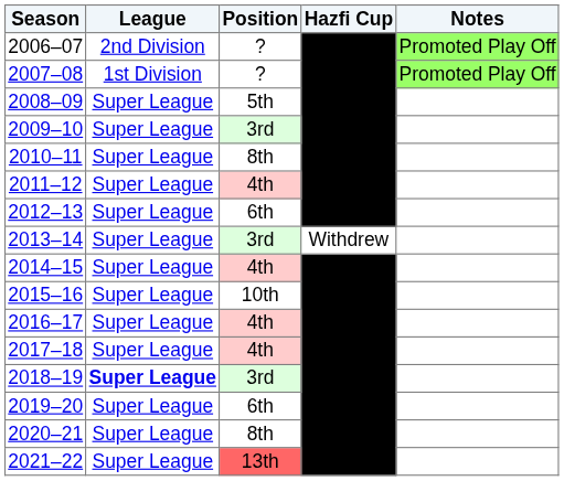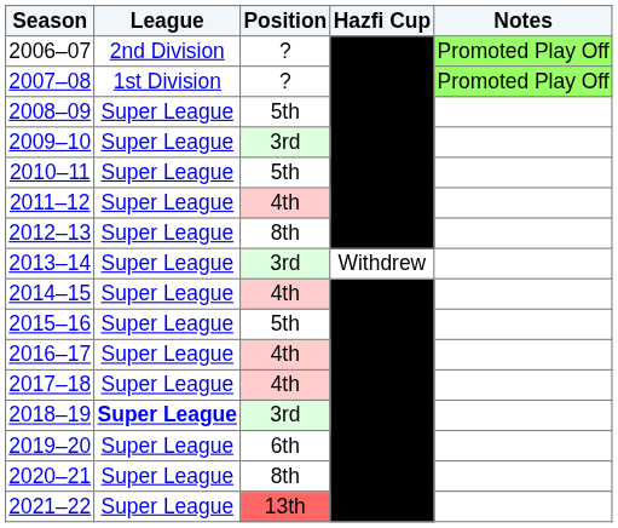 <table border="1" cellpadding="2" style="border-collapse:collapse; text-align:center; font-size:normal;">
 <tr style="background:#f0f6fa;">
 <th>Season</th>
 <th>League</th>
 <th>Position</th>
 <th>Hazfi Cup</th>
 <th>Notes</th>
 </tr>
 <tr>
 <td>2006–07</td>
 <td><a href='#'>2nd Division</a></td>
 <td>?</td>
 <td rowspan=7 bgcolor= black></td>
 <td bgcolor=99FF66>Promoted Play Off</td>
 </tr>
 <tr>
 <td><a href='#'>2007–08</a></td>
 <td><a href='#'>1st Division</a></td>
 <td>?</td>
 <td bgcolor=99FF66>Promoted Play Off</td>
 </tr>
 <tr>
 <td><a href='#'>2008–09</a></td>
 <td><a href='#'>Super League</a></td>
 <td>5th</td>
 <td></td>
 </tr>
 <tr>
 <td><a href='#'>2009–10</a></td>
 <td><a href='#'>Super League</a></td>
 <td bgcolor=DDFFDD>3rd</td>
 <td></td>
 </tr>
 <tr>
 <td><a href='#'>2010–11</a></td>
 <td><a href='#'>Super League</a></td>
-<td>8th</td>
+<td>5th</td>
 <td></td>
 </tr>
 <tr>
 <td><a href='#'>2011–12</a></td>
 <td><a href='#'>Super League</a></td>
 <td bgcolor=FFCCCC>4th</td>
 <td></td>
 </tr>
 <tr>
 <td><a href='#'>2012–13</a></td>
 <td><a href='#'>Super League</a></td>
-<td>6th</td>
+<td>8th</td>
 <td></td>
 </tr>
 <tr>
 <td><a href='#'>2013–14</a></td>
 <td><a href='#'>Super League</a></td>
 <td bgcolor=DDFFDD>3rd</td>
 <td>Withdrew</td>
 <td></td>
 </tr>
 <tr>
 <td><a href='#'>2014–15</a></td>
 <td><a href='#'>Super League</a></td>
 <td bgcolor=FFCCCC>4th</td>
 <td rowspan=8 bgcolor= black></td>
 <td></td>
 </tr>
 <tr>
 <td><a href='#'>2015–16</a></td>
 <td><a href='#'>Super League</a></td>
-<td>10th</td>
+<td>5th</td>
 <td></td>
 </tr>
 <tr>
 <td><a href='#'>2016–17</a></td>
 <td><a href='#'>Super League</a></td>
 <td bgcolor=FFCCCC>4th</td>
 <td></td>
 </tr>
 <tr>
 <td><a href='#'>2017–18</a></td>
 <td><a href='#'>Super League</a></td>
 <td bgcolor=FFCCCC>4th</td>
 <td></td>
 </tr>
 <tr>
 <td><a href='#'>2018–19</a></td>
 <td><strong><a href='#'>Super League</a></strong></td>
 <td bgcolor=DDFFDD>3rd</td>
 <td></td>
 </tr>
 <tr>
 <td><a href='#'>2019–20</a></td>
 <td><a href='#'>Super League</a></td>
 <td>6th</td>
 <td></td>
 </tr>
 <tr>
 <td><a href='#'>2020–21</a></td>
 <td><a href='#'>Super League</a></td>
 <td>8th</td>
 <td></td>
 </tr>
 <tr>
 <td><a href='#'>2021–22</a></td>
 <td><a href='#'>Super League</a></td>
 <td bgcolor="#FF6666">13th</td>
 <td></td>
 </tr>
 </table>
